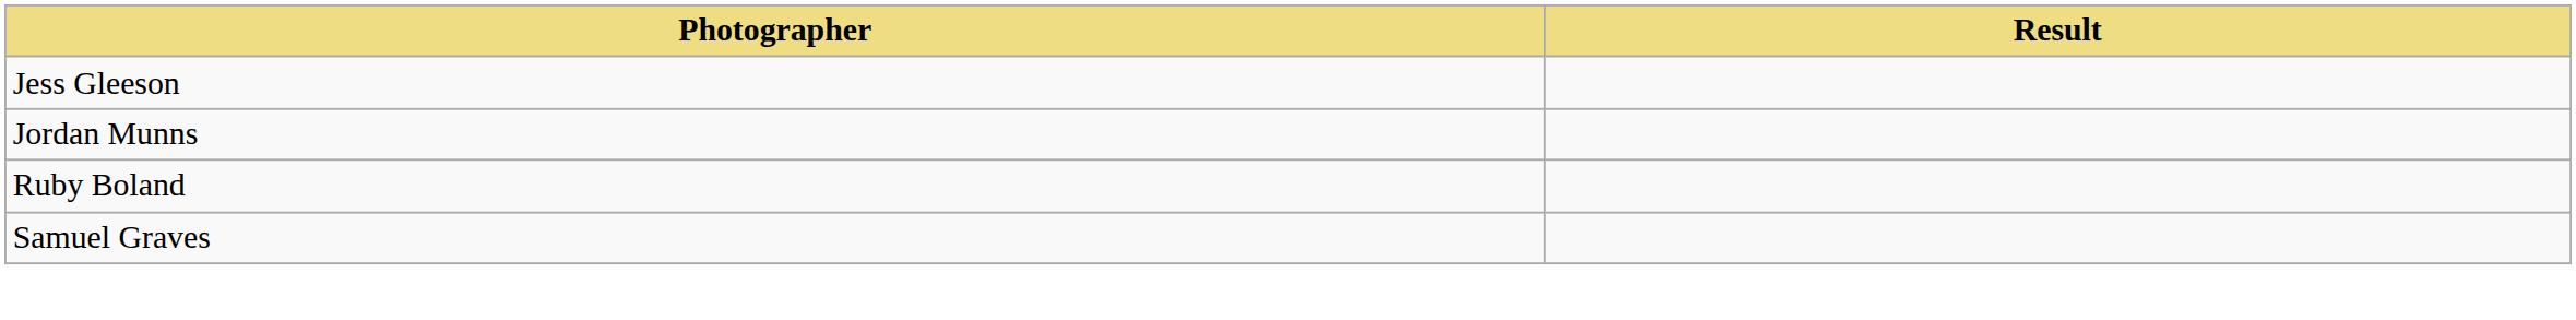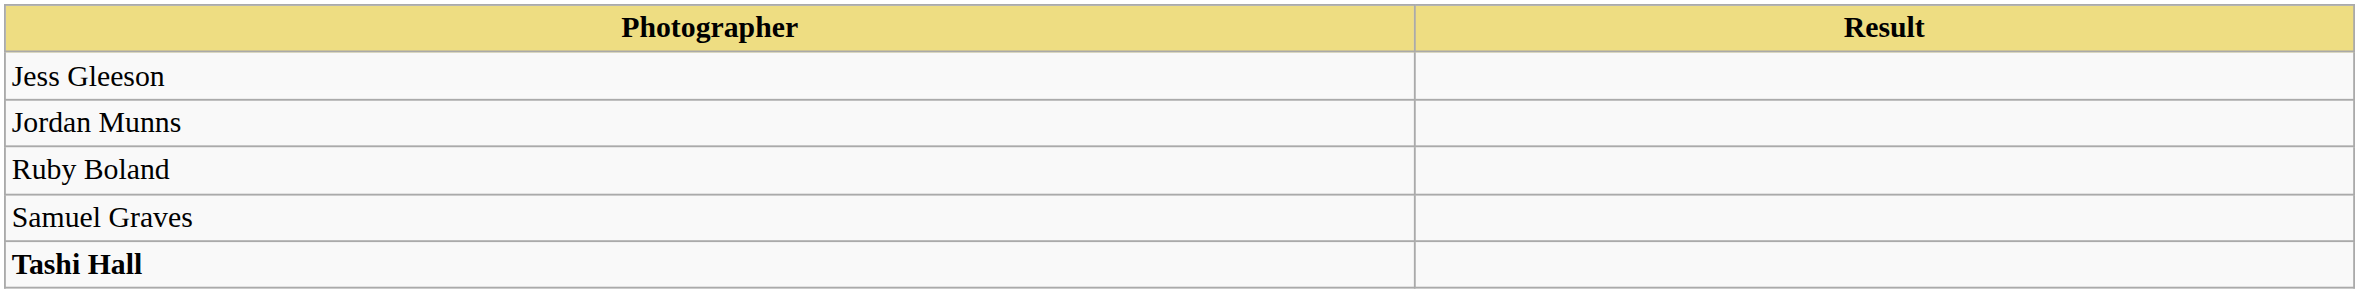 <table class="wikitable" width=100%>
 <tr>
 <th style="width:15%;background:#EEDD82;">Photographer</th>
 <th style="width:10%;background:#EEDD82;">Result</th>
 </tr>
 <tr>
 <td>Jess Gleeson</td>
 <td></td>
 </tr>
 <tr>
 <td>Jordan Munns</td>
 <td></td>
 </tr>
 <tr>
 <td>Ruby Boland</td>
 <td></td>
 </tr>
 <tr>
 <td>Samuel Graves</td>
 <td></td>
 </tr>
+<tr>
+<td><strong>Tashi Hall</strong></td>
+<td></td>
+</tr>
 </table>
